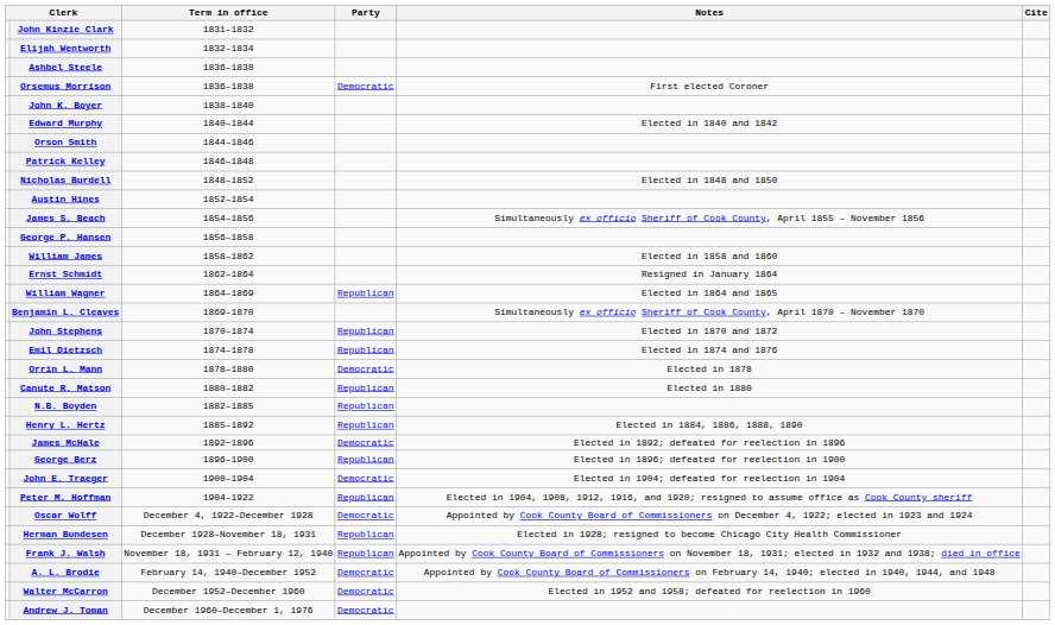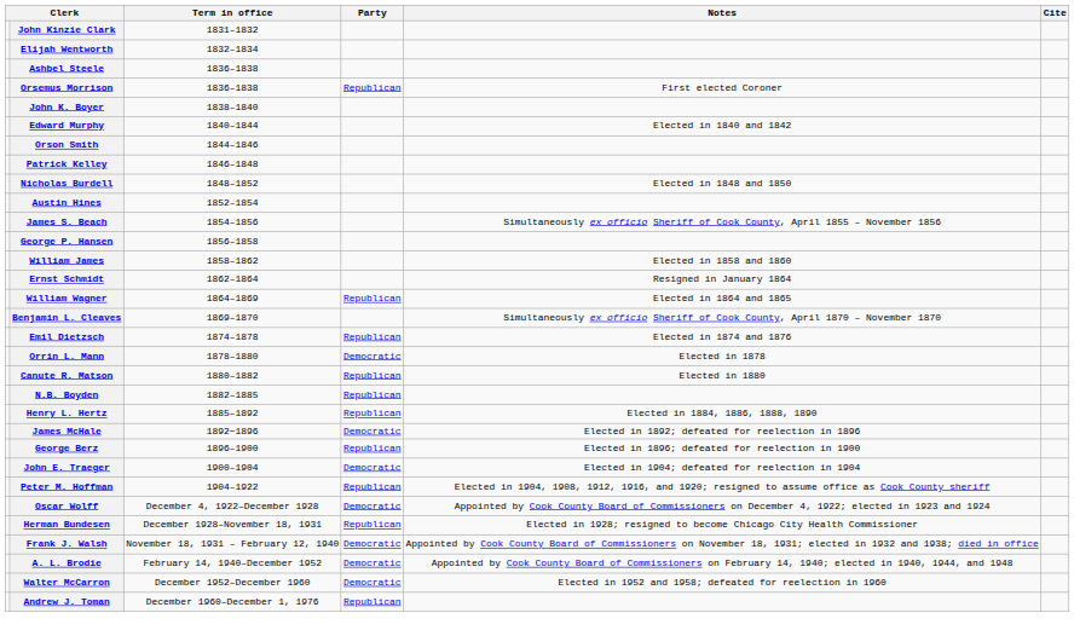 <table class="wikitable" style="text-align:center;">
 <tr>
 <th colspan="2">Clerk</th>
 <th scope="col">Term in office</th>
 <th scope="col">Party</th>
 <th scope="col">Notes</th>
 <th scope="col">Cite</th>
 </tr>
 <tr style="height:2em;">
 <td></td>
 <th><a href='#'>John Kinzie Clark</a></th>
 <td>1831–1832</td>
 <td></td>
 <td></td>
 <td></td>
 </tr>
 <tr style="height:2em;">
 <td></td>
 <th><a href='#'>Elijah Wentworth</a></th>
 <td>1832–1834</td>
 <td></td>
 <td></td>
 <td></td>
 </tr>
 <tr style="height:2em;">
 <td></td>
 <th><a href='#'>Ashbel Steele</a></th>
 <td>1836–1838</td>
 <td></td>
 <td></td>
 <td></td>
 </tr>
 <tr style="height:2em;">
 <td></td>
 <th><a href='#'>Orsemus Morrison</a></th>
 <td>1836–1838</td>
-<td><a href='#'>Democratic</a></td>
+<td><a href='#'>Republican</a></td>
 <td>First elected Coroner</td>
 <td></td>
 </tr>
 <tr style="height:2em;">
 <td></td>
 <th><a href='#'>John K. Boyer</a></th>
 <td>1838–1840</td>
 <td></td>
 <td></td>
 <td></td>
 </tr>
 <tr style="height:2em;">
 <td></td>
 <th><a href='#'>Edward Murphy</a></th>
 <td>1840–1844</td>
 <td></td>
 <td>Elected in 1840 and 1842</td>
 <td></td>
 </tr>
 <tr style="height:2em;">
 <td></td>
 <th><a href='#'>Orson Smith</a></th>
 <td>1844–1846</td>
 <td></td>
 <td></td>
 <td></td>
 </tr>
 <tr style="height:2em;">
 <td></td>
 <th><a href='#'>Patrick Kelley</a></th>
 <td>1846–1848</td>
 <td></td>
 <td></td>
 <td></td>
 </tr>
 <tr style="height:2em;">
 <td></td>
 <th><a href='#'>Nicholas Burdell</a></th>
 <td>1848–1852</td>
 <td></td>
 <td>Elected in 1848 and 1850</td>
 <td></td>
 </tr>
 <tr style="height:2em;">
 <td></td>
 <th><a href='#'>Austin Hines</a></th>
 <td>1852–1854</td>
 <td></td>
 <td></td>
 <td></td>
 </tr>
 <tr style="height:2em;">
 <td></td>
 <th><a href='#'>James S. Beach</a></th>
 <td>1854–1856</td>
 <td></td>
 <td>Simultaneously <em><a href='#'>ex officio</a></em> <a href='#'>Sheriff of Cook County</a>, April 1855 – November 1856</td>
 <td></td>
 </tr>
 <tr style="height:2em;">
 <td></td>
 <th><a href='#'>George P. Hansen</a></th>
 <td>1856–1858</td>
 <td></td>
 <td></td>
 <td></td>
 </tr>
 <tr style="height:2em;">
 <td></td>
 <th><a href='#'>William James</a></th>
 <td>1858–1862</td>
 <td></td>
 <td>Elected in 1858 and 1860</td>
 <td></td>
 </tr>
 <tr style="height:2em;">
 <td></td>
 <th><a href='#'>Ernst Schmidt</a></th>
 <td>1862–1864</td>
 <td></td>
 <td>Resigned in January 1864</td>
 <td></td>
 </tr>
 <tr style="height:2em;">
 <td></td>
 <th><a href='#'>William Wagner</a></th>
 <td>1864–1869</td>
 <td><a href='#'>Republican</a></td>
 <td>Elected in 1864 and 1865</td>
 <td></td>
 </tr>
 <tr style="height:2em;">
 <td></td>
 <th><a href='#'>Benjamin L. Cleaves</a></th>
 <td>1869–1870</td>
 <td></td>
 <td>Simultaneously <em><a href='#'>ex officio</a></em> <a href='#'>Sheriff of Cook County</a>, April 1870 – November 1870</td>
 <td></td>
 </tr>
 <tr style="height:2em;">
 <td></td>
-<th><a href='#'>John Stephens</a></th>
-<td>1870–1874</td>
-<td><a href='#'>Republican</a></td>
-<td>Elected in 1870 and 1872</td>
-<td></td>
-</tr>
-<tr style="height:2em;">
-<td></td>
 <th><a href='#'>Emil Dietzsch</a></th>
 <td>1874–1878</td>
 <td><a href='#'>Republican</a></td>
 <td>Elected in 1874 and 1876</td>
 <td></td>
 </tr>
 <tr style="height:2em;">
 <td></td>
 <th><a href='#'>Orrin L. Mann</a></th>
 <td>1878–1880</td>
 <td><a href='#'>Democratic</a></td>
 <td>Elected in 1878</td>
 <td></td>
 </tr>
 <tr style="height:2em;">
 <td></td>
 <th><a href='#'>Canute R. Matson</a></th>
 <td>1880–1882</td>
 <td><a href='#'>Republican</a></td>
 <td>Elected in 1880</td>
 <td></td>
 </tr>
 <tr style="height:2em;">
 <td></td>
 <th><a href='#'>N.B. Boyden</a></th>
 <td>1882–1885</td>
 <td><a href='#'>Republican</a></td>
 <td></td>
 <td></td>
 </tr>
 <tr style="height:2em;">
 <td></td>
 <th><a href='#'>Henry L. Hertz</a></th>
 <td>1885–1892</td>
 <td><a href='#'>Republican</a></td>
 <td>Elected in 1884, 1886, 1888, 1890</td>
 <td></td>
 </tr>
 <tr>
 <td></td>
 <th><a href='#'>James McHale</a></th>
 <td>1892−1896</td>
 <td><a href='#'>Democratic</a></td>
 <td>Elected in 1892; defeated for reelection in 1896</td>
 <td></td>
 </tr>
 <tr style="height:2em;">
 <td></td>
 <th><a href='#'>George Berz</a></th>
 <td>1896–1900</td>
 <td><a href='#'>Republican</a></td>
 <td>Elected in 1896; defeated for reelection in 1900</td>
 <td></td>
 </tr>
 <tr style="height:2em;">
 <td></td>
 <th><a href='#'>John E. Traeger</a></th>
 <td>1900–1904</td>
 <td><a href='#'>Democratic</a></td>
 <td>Elected in 1904; defeated for reelection in 1904</td>
 <td></td>
 </tr>
 <tr style="height:2em;">
 <td></td>
 <th><a href='#'>Peter M. Hoffman</a></th>
 <td>1904–1922</td>
 <td><a href='#'>Republican</a></td>
 <td>Elected in 1904, 1908, 1912, 1916, and 1920; resigned to assume office as <a href='#'>Cook County sheriff</a></td>
 <td></td>
 </tr>
 <tr style="height:2em;">
 <td></td>
 <th><a href='#'>Oscar Wolff</a></th>
 <td>December 4, 1922–December 1928</td>
 <td><a href='#'>Democratic</a></td>
 <td>Appointed by <a href='#'>Cook County Board of Commissioners</a> on December 4, 1922;  elected in 1923 and 1924</td>
 <td></td>
 </tr>
 <tr style="height:2em;">
 <td></td>
 <th><a href='#'>Herman Bundesen</a></th>
 <td>December 1928–November 18, 1931</td>
 <td><a href='#'>Republican</a></td>
 <td>Elected in 1928; resigned to become Chicago City Health Commissioner</td>
 <td></td>
 </tr>
 <tr style="height:2em;">
 <td></td>
 <th><a href='#'>Frank J. Walsh</a></th>
 <td>November 18, 1931 – February 12, 1940</td>
-<td><a href='#'>Republican</a></td>
+<td><a href='#'>Democratic</a></td>
 <td>Appointed by <a href='#'>Cook County Board of Commissioners</a> on November 18, 1931; elected in 1932 and 1938; <a href='#'>died in office</a></td>
 <td></td>
 </tr>
 <tr style="height:2em;">
 <td></td>
 <th><a href='#'>A. L. Brodie</a></th>
 <td>February 14, 1940–December 1952</td>
 <td><a href='#'>Democratic</a></td>
 <td>Appointed by <a href='#'>Cook County Board of Commissioners</a> on February 14, 1940; elected in 1940, 1944, and 1948</td>
 <td></td>
 </tr>
 <tr style="height:2em;">
 <td></td>
 <th><a href='#'>Walter McCarron</a></th>
 <td>December 1952–December 1960</td>
 <td><a href='#'>Democratic</a></td>
 <td>Elected in 1952 and 1958; defeated for reelection in 1960</td>
 <td></td>
 </tr>
 <tr style="height:2em;">
 <td></td>
 <th><a href='#'>Andrew J. Toman</a></th>
 <td>December 1960–December 1, 1976</td>
-<td><a href='#'>Democratic</a></td>
+<td><a href='#'>Republican</a></td>
 <td></td>
 <td></td>
 </tr>
 </table>
